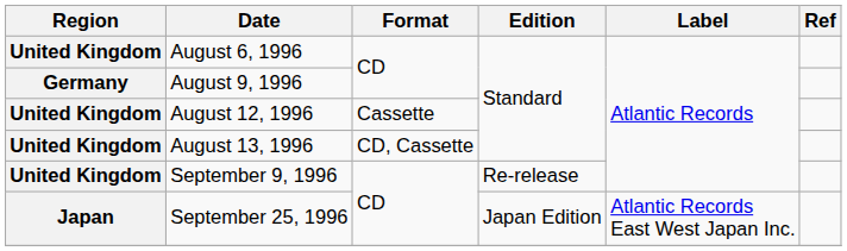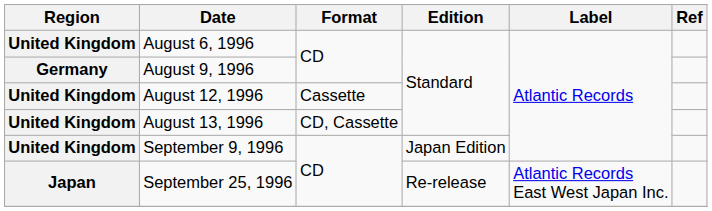 <table class="wikitable plainrowheaders">
 <tr>
 <th scope="col">Region</th>
 <th scope="col">Date</th>
 <th scope="col">Format</th>
 <th scope="col">Edition</th>
 <th scope="col">Label</th>
 <th scope="col">Ref</th>
 </tr>
 <tr>
 <th scope="row">United Kingdom</th>
 <td rowspan="1">August 6, 1996</td>
 <td rowspan="2">CD</td>
 <td rowspan="4">Standard</td>
 <td rowspan="5"><a href='#'>Atlantic Records</a></td>
 <td style="text-align:center;"></td>
 </tr>
 <tr>
 <th scope="row">Germany</th>
 <td rowspan="1">August 9, 1996</td>
 <td style="text-align:center;"></td>
 </tr>
 <tr>
 <th scope="row">United Kingdom</th>
 <td rowspan="1">August 12, 1996</td>
 <td rowspan="1">Cassette</td>
 <td style="text-align:center;"></td>
 </tr>
 <tr>
 <th scope="row">United Kingdom</th>
 <td rowspan="1">August 13, 1996</td>
 <td rowspan="1">CD, Cassette</td>
 <td style="text-align:center;"></td>
 </tr>
 <tr>
 <th scope="row">United Kingdom</th>
 <td rowspan="1">September 9, 1996</td>
 <td rowspan="2">CD</td>
-<td rowspan="1">Re-release</td>
+<td rowspan="1">Japan Edition</td>
 <td style="text-align:center;"></td>
 </tr>
 <tr>
 <th scope="row">Japan</th>
 <td rowspan="1">September 25, 1996</td>
-<td rowspan="1">Japan Edition</td>
+<td rowspan="1">Re-release</td>
 <td rowspan="1"><a href='#'>Atlantic Records</a><br> East West Japan Inc.</td>
 <td style="text-align:center;"></td>
 </tr>
 <tr>
 </tr>
 </table>
